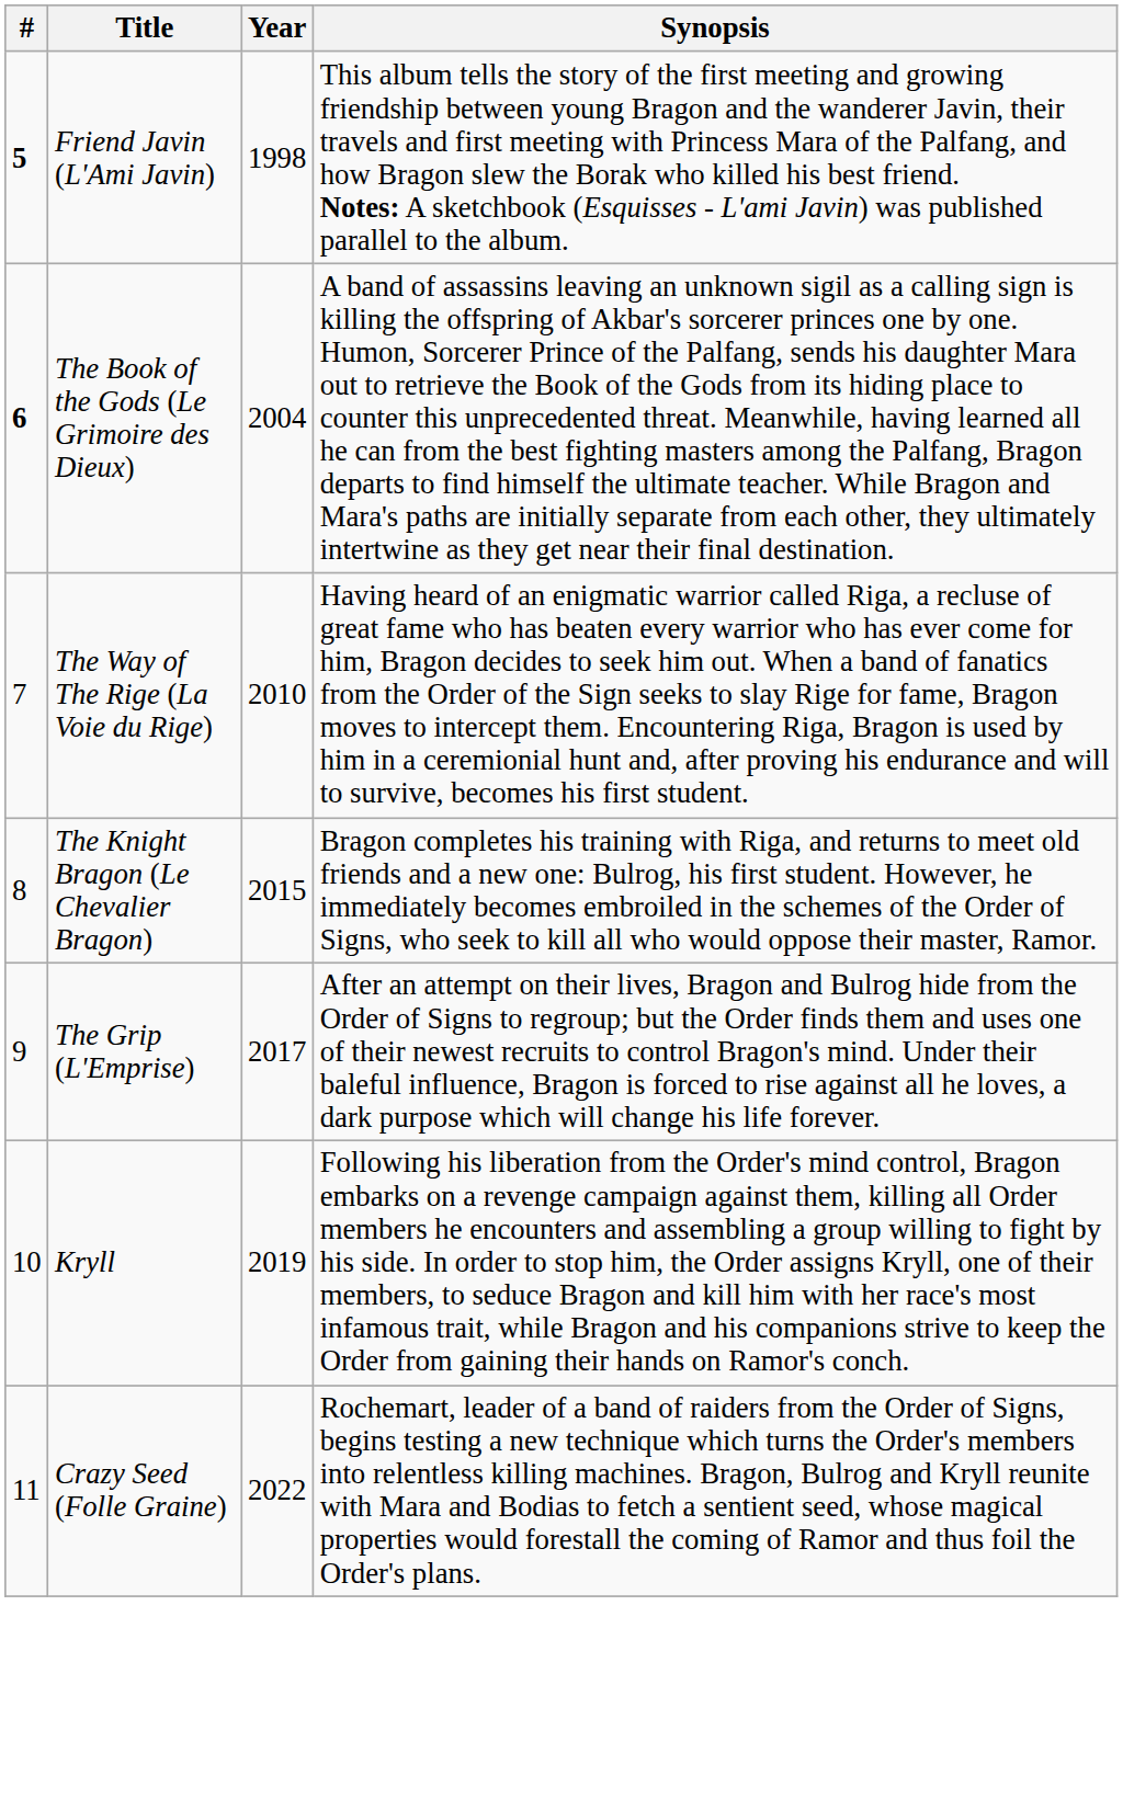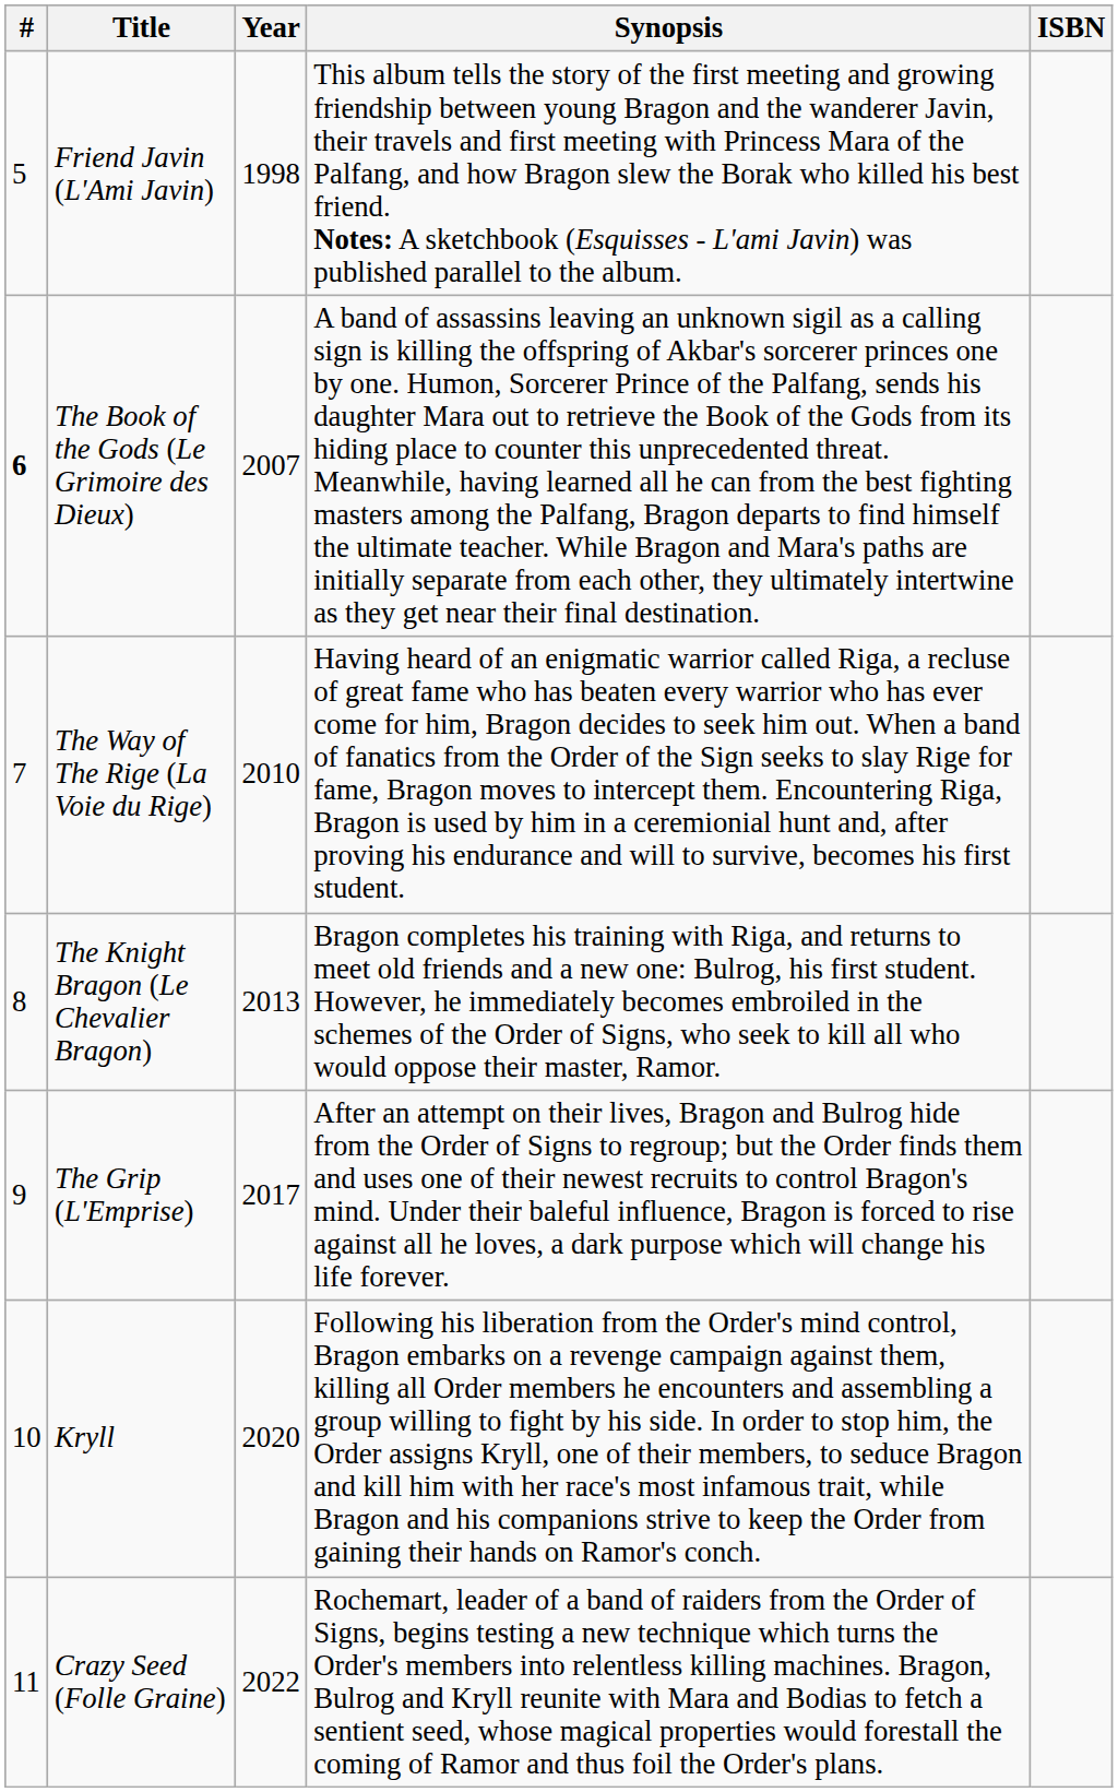 <table class="wikitable sortable">
 <tr>
 <th>#</th>
 <th>Title</th>
 <th>Year</th>
 <th>Synopsis</th>
+<th>ISBN</th>
 </tr>
 <tr>
-<td><strong>5</strong></td>
+<td>5</td>
 <td><em>Friend Javin</em> (<em>L'Ami Javin</em>)</td>
 <td>1998</td>
 <td>This album tells the story of the first meeting and growing friendship between young Bragon and the wanderer Javin, their travels and first meeting with Princess Mara of the Palfang, and how Bragon slew the Borak who killed his best friend.<br><strong>Notes:</strong> A sketchbook (<em>Esquisses - L'ami Javin</em>) was published parallel to the album.</td>
+<td></td>
 </tr>
 <tr>
 <td><strong>6</strong></td>
 <td><em>The Book of the Gods</em> (<em>Le Grimoire des Dieux</em>)</td>
-<td>2004</td>
+<td>2007</td>
 <td>A band of assassins leaving an unknown sigil as a calling sign is killing the offspring of Akbar's sorcerer princes one by one. Humon, Sorcerer Prince of the Palfang, sends his daughter Mara out to retrieve the Book of the Gods from its hiding place to counter this unprecedented threat. Meanwhile, having learned all he can from the best fighting masters among the Palfang, Bragon departs to find himself the ultimate teacher. While Bragon and Mara's paths are initially separate from each other, they ultimately intertwine as they get near their final destination.</td>
+<td></td>
 </tr>
 <tr>
 <td>7</td>
 <td><em>The Way of The Rige</em> (<em>La Voie du Rige</em>)</td>
 <td>2010</td>
 <td>Having heard of an enigmatic warrior called Riga, a recluse of great fame who has beaten every warrior who has ever come for him, Bragon decides to seek him out. When a band of fanatics from the Order of the Sign seeks to slay Rige for fame, Bragon moves to intercept them. Encountering Riga, Bragon is used by him in a ceremionial hunt and, after proving his endurance and will to survive, becomes his first student.</td>
+<td></td>
 </tr>
 <tr>
 <td>8</td>
 <td><em>The Knight Bragon</em> (<em>Le Chevalier Bragon</em>)</td>
-<td>2015</td>
+<td>2013</td>
 <td>Bragon completes his training with Riga, and returns to meet old friends and a new one: Bulrog, his first student. However, he immediately becomes embroiled in the schemes of the Order of Signs, who seek to kill all who would oppose their master, Ramor.</td>
+<td></td>
 </tr>
 <tr>
 <td>9</td>
 <td><em>The Grip</em> (<em>L'Emprise</em>)</td>
 <td>2017</td>
 <td>After an attempt on their lives, Bragon and Bulrog hide from the Order of Signs to regroup; but the Order finds them and uses one of their newest recruits to control Bragon's mind. Under their baleful influence, Bragon is forced to rise against all he loves, a dark purpose which will change his life forever.</td>
+<td></td>
 </tr>
 <tr>
 <td>10</td>
 <td><em>Kryll</em></td>
-<td>2019</td>
+<td>2020</td>
 <td>Following his liberation from the Order's mind control, Bragon embarks on a revenge campaign against them, killing all Order members he encounters and assembling a group willing to fight by his side. In order to stop him, the Order assigns Kryll, one of their members, to seduce Bragon and kill him with her race's most infamous trait, while Bragon and his companions strive to keep the Order from gaining their hands on Ramor's conch.</td>
+<td></td>
 </tr>
 <tr>
 <td>11</td>
 <td><em>Crazy Seed</em> (<em>Folle Graine</em>)</td>
 <td>2022</td>
 <td>Rochemart, leader of a band of raiders from the Order of Signs, begins testing a new technique which turns the Order's members into relentless killing machines. Bragon, Bulrog and Kryll reunite with Mara and Bodias to fetch a sentient seed, whose magical properties would forestall the coming of Ramor and thus foil the Order's plans.</td>
+<td></td>
 </tr>
 </table>
